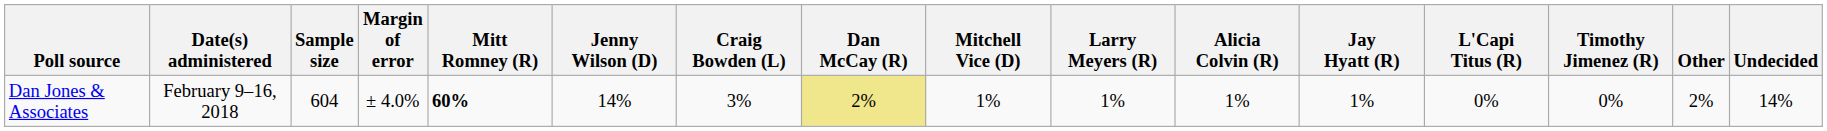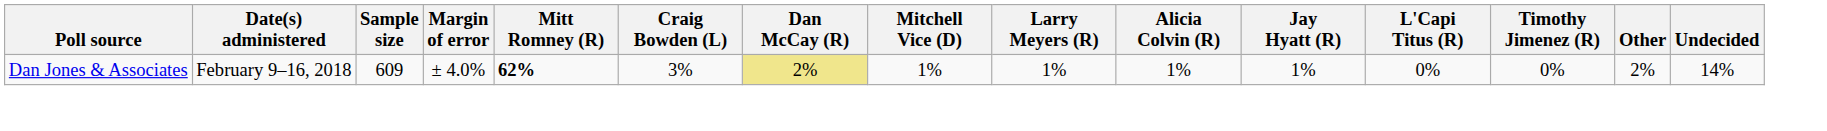 <table class="wikitable">
 <tr valign=bottom>
 <th>Poll source</th>
 <th>Date(s)<br>administered</th>
 <th>Sample<br>size</th>
 <th>Margin<br>of error</th>
 <th style="width:100px;">Mitt<br>Romney (R)</th>
-<th style="width:100px;">Jenny<br>Wilson (D)</th>
 <th style="width:100px;">Craig<br>Bowden (L)</th>
 <th style="width:100px;">Dan<br>McCay (R)</th>
 <th style="width:100px;">Mitchell<br>Vice (D)</th>
 <th style="width:100px;">Larry<br>Meyers (R)</th>
 <th style="width:100px;">Alicia<br>Colvin (R)</th>
 <th style="width:100px;">Jay<br>Hyatt (R)</th>
 <th style="width:100px;">L'Capi<br>Titus (R)</th>
 <th style="width:100px;">Timothy<br>Jimenez (R)</th>
 <th>Other</th>
 <th>Undecided</th>
 </tr>
 <tr>
 <td><a href='#'>Dan Jones & Associates</a></td>
 <td align=center>February 9–16, 2018</td>
-<td align=center>604</td>
+<td align=center>609</td>
 <td align=center>± 4.0%</td>
-<td><strong>60%</strong></td>
-<td align=center>14%</td>
+<td><strong>62%</strong></td>
 <td align=center>3%</td>
 <td align=center style="background: khaki;">2%</td>
 <td align=center>1%</td>
 <td align=center>1%</td>
 <td align=center>1%</td>
 <td align=center>1%</td>
 <td align=center>0%</td>
 <td align=center>0%</td>
 <td align=center>2%</td>
 <td align=center>14%</td>
 </tr>
 </table>
